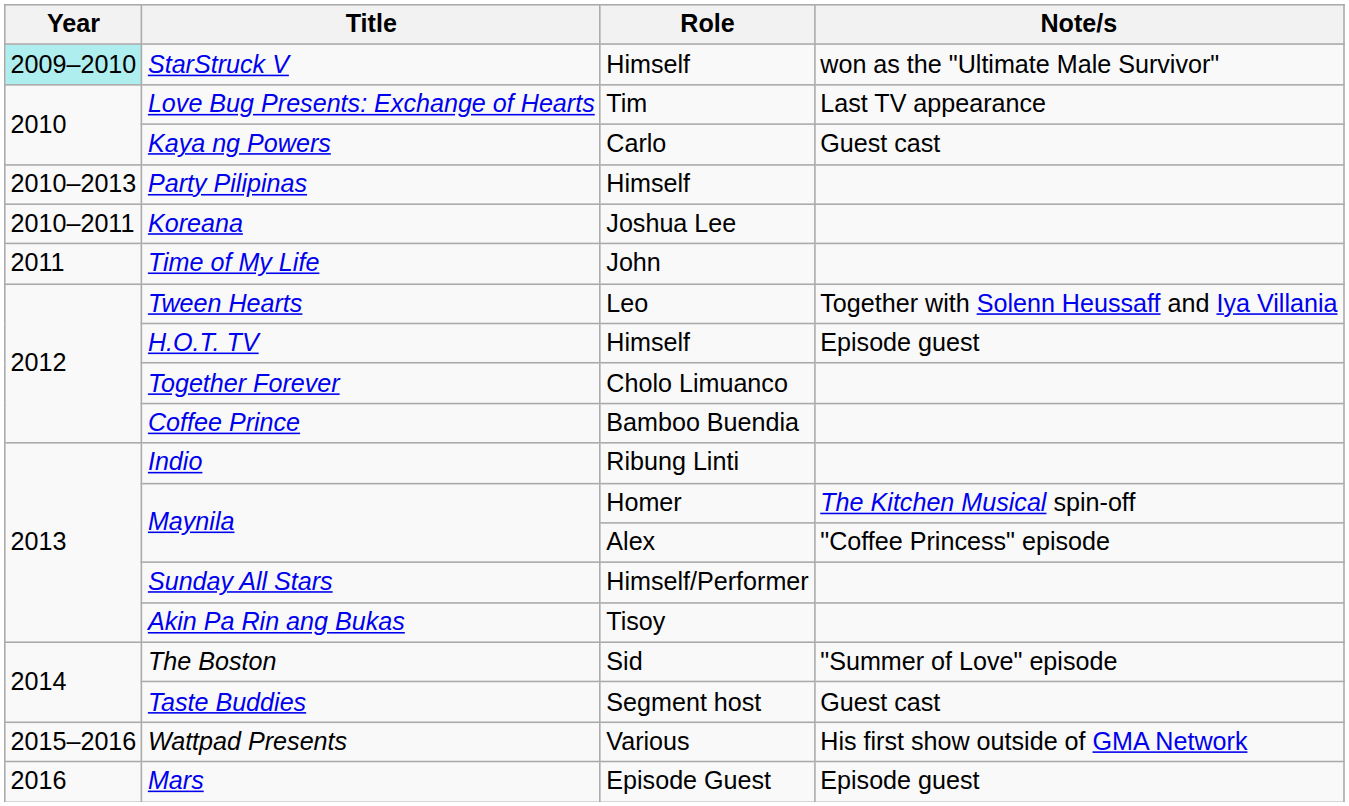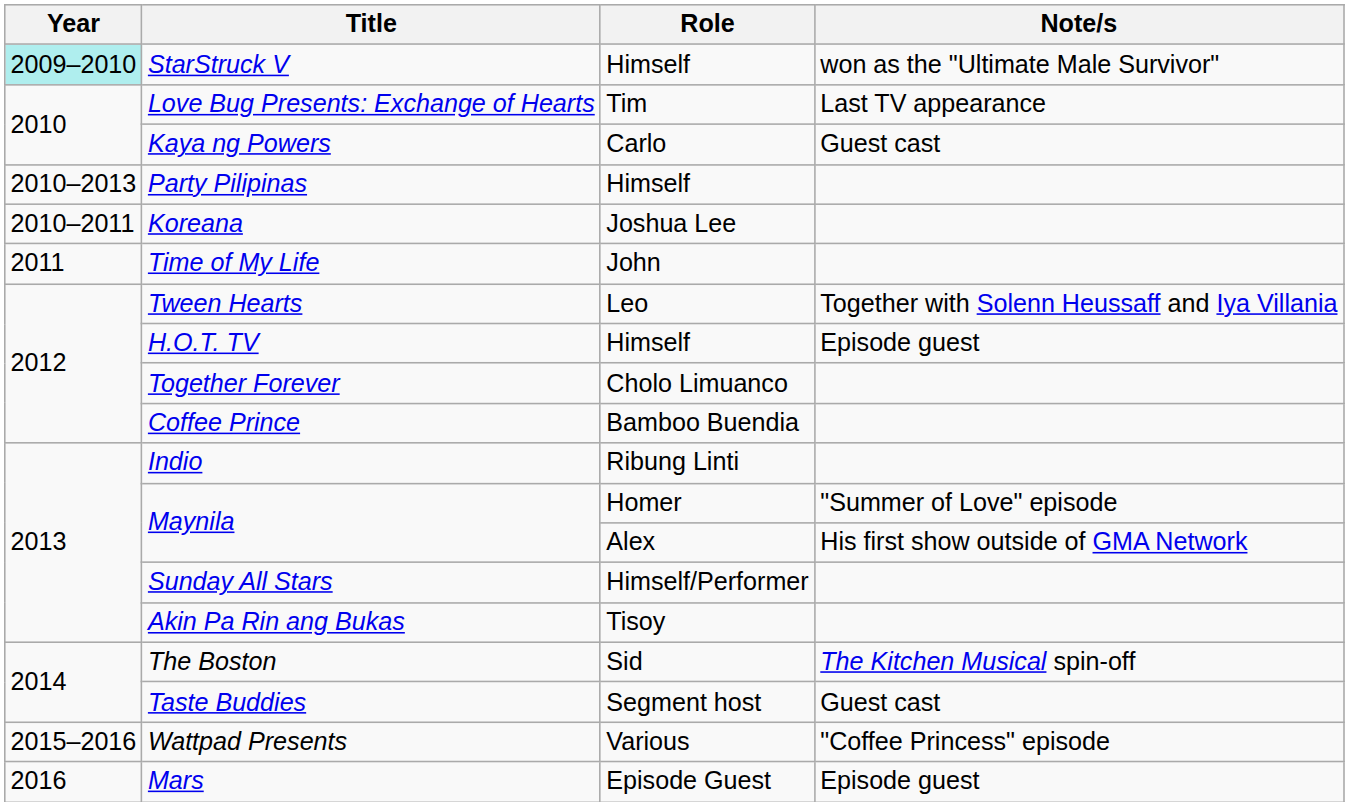 <table class="wikitable sortable">
 <tr>
 <th>Year</th>
 <th>Title</th>
 <th>Role</th>
 <th>Note/s</th>
 </tr>
 <tr>
 <td style="background: paleturquoise;">2009–2010</td>
 <td><em><a href='#'>StarStruck V</a></em></td>
 <td>Himself</td>
 <td>won as the "Ultimate Male Survivor"</td>
 </tr>
 <tr>
 <td rowspan="2">2010</td>
 <td><em><a href='#'>Love Bug Presents: Exchange of Hearts</a></em></td>
 <td>Tim</td>
 <td>Last TV appearance</td>
 </tr>
 <tr>
 <td><em><a href='#'>Kaya ng Powers</a></em></td>
 <td>Carlo</td>
 <td>Guest cast</td>
 </tr>
 <tr>
 <td>2010–2013</td>
 <td><em><a href='#'>Party Pilipinas</a></em></td>
 <td>Himself</td>
 <td></td>
 </tr>
 <tr>
 <td>2010–2011</td>
 <td><em><a href='#'>Koreana</a></em></td>
 <td>Joshua Lee</td>
 <td></td>
 </tr>
 <tr>
 <td>2011</td>
 <td><em><a href='#'>Time of My Life</a></em></td>
 <td>John</td>
 <td></td>
 </tr>
 <tr>
 <td rowspan="4">2012</td>
 <td><em><a href='#'>Tween Hearts</a></em></td>
 <td>Leo</td>
 <td>Together with <a href='#'>Solenn Heussaff</a> and <a href='#'>Iya Villania</a></td>
 </tr>
 <tr>
 <td><em><a href='#'>H.O.T. TV</a></em></td>
 <td>Himself</td>
 <td>Episode guest</td>
 </tr>
 <tr>
 <td><em><a href='#'>Together Forever</a></em></td>
 <td>Cholo Limuanco</td>
 <td></td>
 </tr>
 <tr>
 <td><em><a href='#'>Coffee Prince</a></em></td>
 <td>Bamboo Buendia</td>
 <td></td>
 </tr>
 <tr>
 <td rowspan="5">2013</td>
 <td><em><a href='#'>Indio</a></em></td>
 <td>Ribung Linti</td>
 <td></td>
 </tr>
 <tr>
 <td rowspan="2"><em><a href='#'>Maynila</a></em></td>
 <td>Homer</td>
-<td><em><a href='#'>The Kitchen Musical</a></em> spin-off</td>
+<td>"Summer of Love" episode</td>
 </tr>
 <tr>
 <td>Alex</td>
-<td>"Coffee Princess" episode</td>
+<td>His first show outside of <a href='#'>GMA Network</a></td>
 </tr>
 <tr>
 <td><em><a href='#'>Sunday All Stars</a></em></td>
 <td>Himself/Performer</td>
 <td></td>
 </tr>
 <tr>
 <td><em><a href='#'>Akin Pa Rin ang Bukas</a></em></td>
 <td>Tisoy</td>
 <td></td>
 </tr>
 <tr>
 <td rowspan="2">2014</td>
 <td><em>The Boston</em></td>
 <td>Sid</td>
-<td>"Summer of Love" episode</td>
+<td><em><a href='#'>The Kitchen Musical</a></em> spin-off</td>
 </tr>
 <tr>
 <td><em><a href='#'>Taste Buddies</a></em></td>
 <td>Segment host</td>
 <td>Guest cast</td>
 </tr>
 <tr>
 <td>2015–2016</td>
 <td><em>Wattpad Presents</em></td>
 <td>Various</td>
-<td>His first show outside of <a href='#'>GMA Network</a></td>
+<td>"Coffee Princess" episode</td>
 </tr>
 <tr>
 <td>2016</td>
 <td><em><a href='#'>Mars</a></em></td>
 <td>Episode Guest</td>
 <td>Episode guest</td>
 </tr>
 </table>
